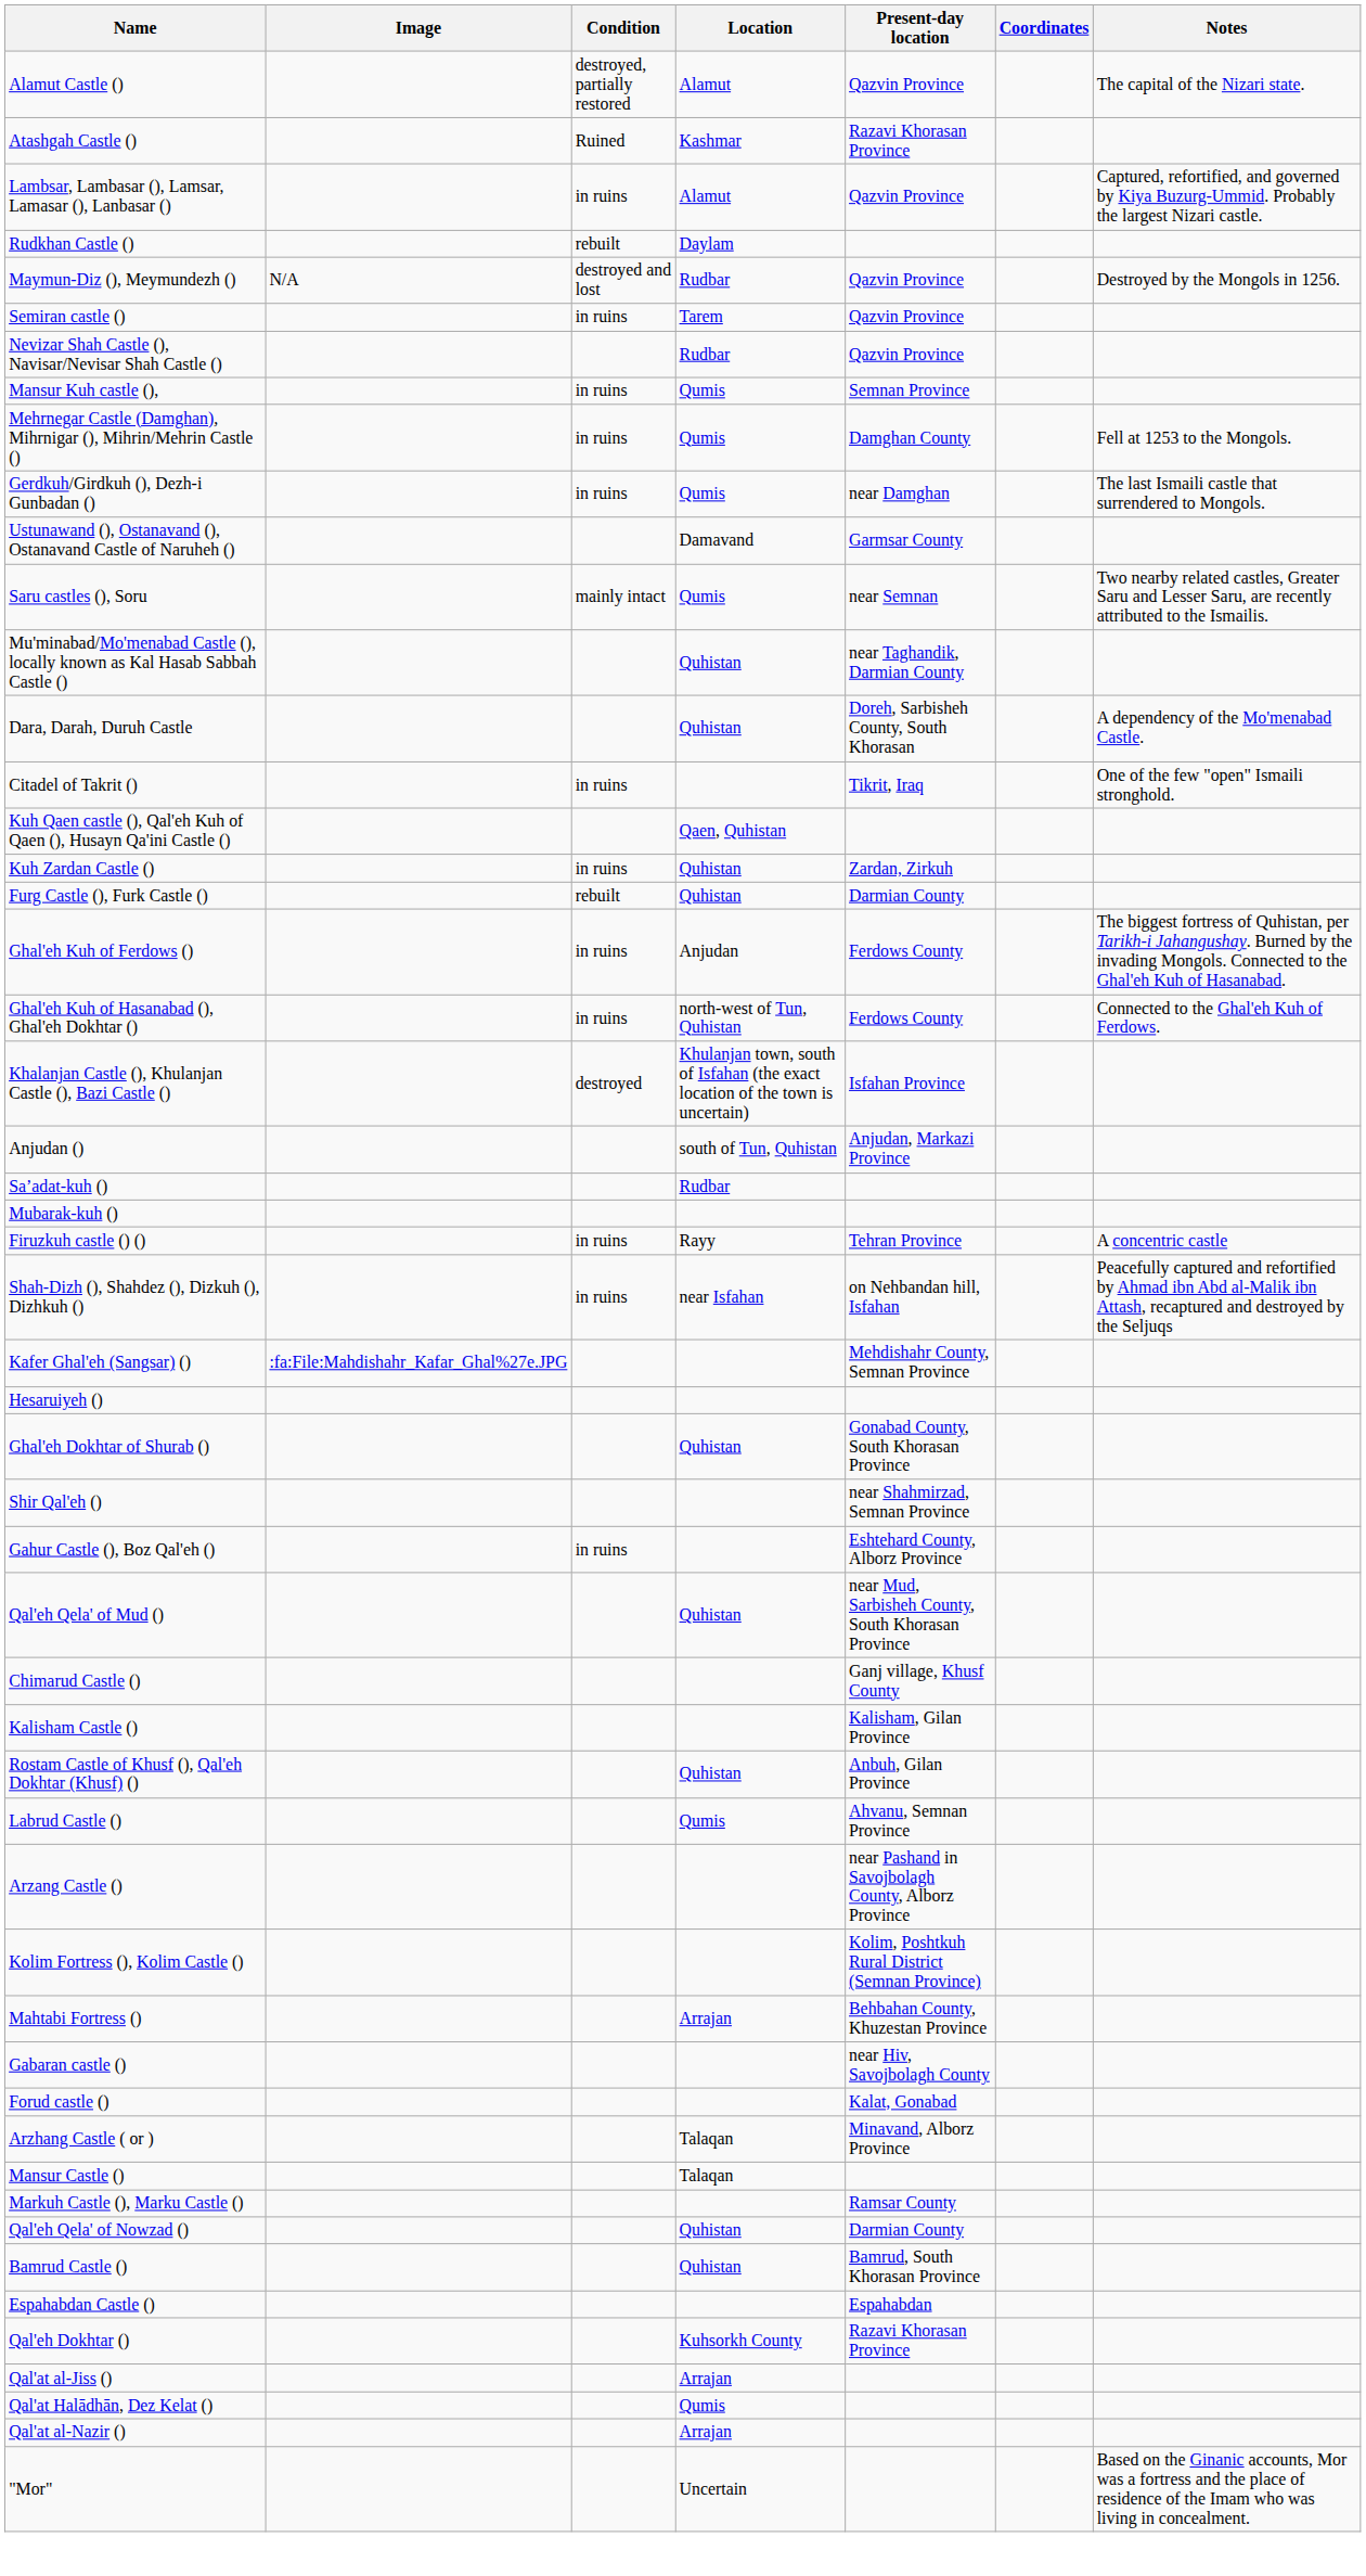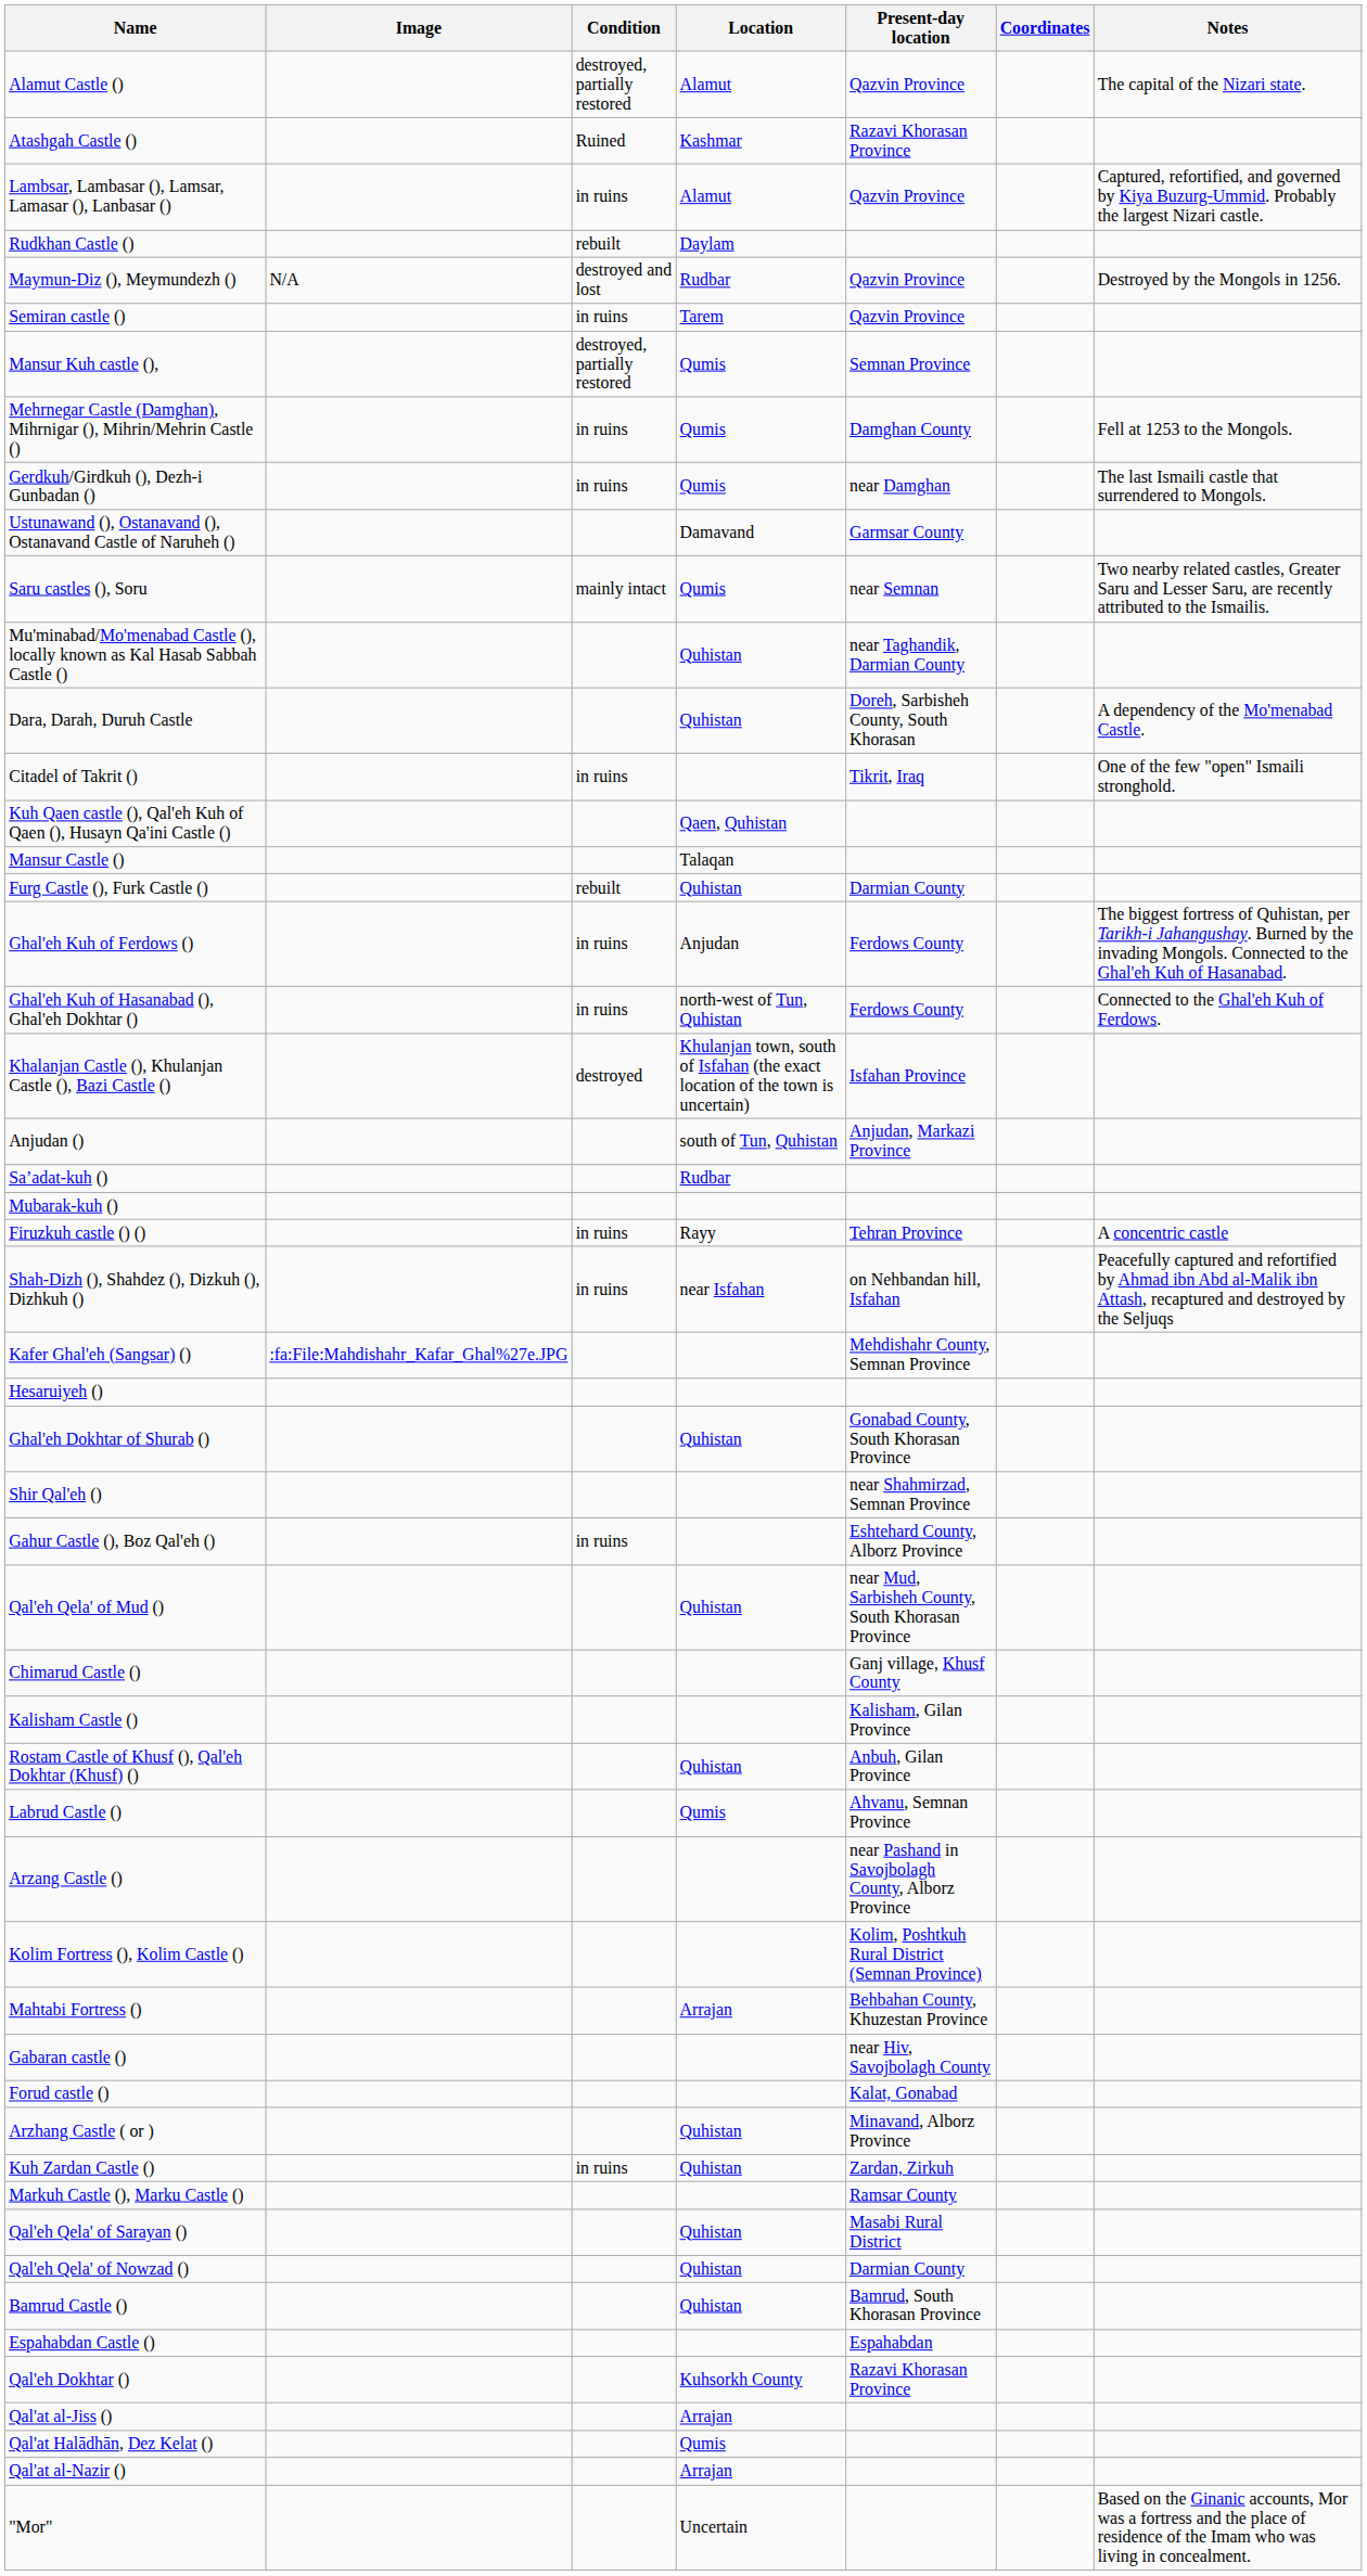 <table class="wikitable sortable" width="100%">
 <tr>
 <th>Name</th>
 <th class="unsortable">Image</th>
 <th>Condition</th>
 <th>Location</th>
 <th>Present-day location</th>
 <th class="unsortable"><a href='#'>Coordinates</a></th>
 <th class="unsortable">Notes</th>
 </tr>
 <tr>
 <td><a href='#'>Alamut Castle</a> ()</td>
 <td></td>
 <td>destroyed, partially restored</td>
 <td><a href='#'>Alamut</a></td>
 <td><a href='#'>Qazvin Province</a></td>
 <td></td>
 <td>The capital of the <a href='#'>Nizari state</a>.</td>
 </tr>
 <tr>
 <td><a href='#'>Atashgah Castle</a> ()</td>
 <td></td>
 <td>Ruined</td>
 <td><a href='#'>Kashmar</a></td>
 <td><a href='#'>Razavi Khorasan Province</a></td>
 <td></td>
 <td></td>
 </tr>
 <tr>
 <td><a href='#'>Lambsar</a>, Lambasar (), Lamsar, Lamasar (), Lanbasar ()</td>
 <td></td>
 <td>in ruins</td>
 <td><a href='#'>Alamut</a></td>
 <td><a href='#'>Qazvin Province</a></td>
 <td></td>
 <td>Captured, refortified, and governed by <a href='#'>Kiya Buzurg-Ummid</a>. Probably the largest Nizari castle.</td>
 </tr>
 <tr>
 <td><a href='#'>Rudkhan Castle</a> ()</td>
 <td></td>
 <td>rebuilt</td>
 <td><a href='#'>Daylam</a></td>
 <td></td>
 <td></td>
 <td></td>
 </tr>
 <tr>
 <td><a href='#'>Maymun-Diz</a> (), Meymundezh ()</td>
 <td>N/A</td>
 <td>destroyed and lost</td>
 <td><a href='#'>Rudbar</a></td>
 <td><a href='#'>Qazvin Province</a></td>
 <td></td>
 <td>Destroyed by the Mongols in 1256.</td>
 </tr>
 <tr>
 <td><a href='#'>Semiran castle</a> ()</td>
 <td></td>
 <td>in ruins</td>
 <td><a href='#'>Tarem</a></td>
 <td><a href='#'>Qazvin Province</a></td>
 <td></td>
 <td></td>
 </tr>
 <tr>
-<td><a href='#'>Nevizar Shah Castle</a> (), Navisar/Nevisar Shah Castle ()</td>
-<td></td>
-<td></td>
-<td><a href='#'>Rudbar</a></td>
-<td><a href='#'>Qazvin Province</a></td>
-<td></td>
-<td></td>
-</tr>
-<tr>
 <td><a href='#'>Mansur Kuh castle</a> (),</td>
 <td></td>
-<td>in ruins</td>
+<td>destroyed, partially restored</td>
 <td><a href='#'>Qumis</a></td>
 <td><a href='#'>Semnan Province</a></td>
 <td></td>
 <td></td>
 </tr>
 <tr>
 <td><a href='#'>Mehrnegar Castle (Damghan)</a>, Mihrnigar (), Mihrin/Mehrin Castle ()</td>
 <td></td>
 <td>in ruins</td>
 <td><a href='#'>Qumis</a></td>
 <td><a href='#'>Damghan County</a></td>
 <td></td>
 <td> Fell at 1253 to the Mongols.</td>
 </tr>
 <tr>
 <td><a href='#'>Gerdkuh</a>/Girdkuh (), Dezh-i Gunbadan ()</td>
 <td></td>
 <td>in ruins</td>
 <td><a href='#'>Qumis</a></td>
 <td>near <a href='#'>Damghan</a></td>
 <td></td>
 <td> The last Ismaili castle that surrendered to Mongols.</td>
 </tr>
 <tr>
 <td><a href='#'>Ustunawand</a> (), <a href='#'>Ostanavand</a> (), Ostanavand Castle of Naruheh ()</td>
 <td></td>
 <td></td>
 <td>Damavand</td>
 <td><a href='#'>Garmsar County</a></td>
 <td></td>
 <td></td>
 </tr>
 <tr>
 <td><a href='#'>Saru castles</a> (), Soru</td>
 <td></td>
 <td>mainly intact</td>
 <td><a href='#'>Qumis</a></td>
 <td>near <a href='#'>Semnan</a></td>
 <td></td>
 <td>Two nearby related castles, Greater Saru and Lesser Saru, are recently attributed to the Ismailis.</td>
 </tr>
 <tr>
 <td>Mu'minabad/<a href='#'>Mo'menabad Castle</a> (), locally known as Kal Hasab Sabbah Castle ()</td>
 <td></td>
 <td></td>
 <td><a href='#'>Quhistan</a></td>
 <td>near <a href='#'>Taghandik</a>, <a href='#'>Darmian County</a></td>
 <td></td>
 <td></td>
 </tr>
 <tr>
 <td>Dara, Darah, Duruh Castle </td>
 <td></td>
 <td></td>
 <td><a href='#'>Quhistan</a></td>
 <td><a href='#'>Doreh</a>, Sarbisheh County, South Khorasan</td>
 <td></td>
 <td>A dependency of the <a href='#'>Mo'menabad Castle</a>.</td>
 </tr>
 <tr>
 <td>Citadel of Takrit ()</td>
 <td></td>
 <td>in ruins</td>
 <td></td>
 <td><a href='#'>Tikrit</a>, <a href='#'>Iraq</a></td>
 <td></td>
 <td>One of the few "open" Ismaili stronghold.</td>
 </tr>
 <tr>
 <td><a href='#'>Kuh Qaen castle</a> (), Qal'eh Kuh of Qaen (), Husayn Qa'ini Castle ()</td>
 <td></td>
 <td></td>
 <td><a href='#'>Qaen</a>, <a href='#'>Quhistan</a></td>
 <td></td>
 <td></td>
 <td></td>
 </tr>
 <tr>
-<td><a href='#'>Kuh Zardan Castle</a> ()</td>
+<td><a href='#'>Mansur Castle</a> ()</td>
 <td></td>
-<td>in ruins</td>
-<td><a href='#'>Quhistan</a></td>
-<td><a href='#'>Zardan, Zirkuh</a></td>
+<td></td>
+<td>Talaqan</td>
+<td></td>
 <td></td>
 <td></td>
 </tr>
 <tr>
 <td><a href='#'>Furg Castle</a> (), Furk Castle ()</td>
 <td></td>
 <td>rebuilt</td>
 <td><a href='#'>Quhistan</a></td>
 <td><a href='#'>Darmian County</a></td>
 <td></td>
 <td></td>
 </tr>
 <tr>
 <td><a href='#'>Ghal'eh Kuh of Ferdows</a> ()</td>
 <td></td>
 <td>in ruins</td>
 <td>Anjudan</td>
 <td><a href='#'>Ferdows County</a></td>
 <td></td>
 <td>The biggest fortress of Quhistan, per <em><a href='#'>Tarikh-i Jahangushay</a></em>. Burned by the invading Mongols. Connected to the <a href='#'>Ghal'eh Kuh of Hasanabad</a>.</td>
 </tr>
 <tr>
 <td><a href='#'>Ghal'eh Kuh of Hasanabad</a> (), Ghal'eh Dokhtar ()</td>
 <td></td>
 <td>in ruins</td>
 <td>north-west of <a href='#'>Tun</a>, <a href='#'>Quhistan</a></td>
 <td><a href='#'>Ferdows County</a></td>
 <td></td>
 <td>Connected to the <a href='#'>Ghal'eh Kuh of Ferdows</a>.</td>
 </tr>
 <tr>
 <td><a href='#'>Khalanjan Castle</a> (), Khulanjan Castle (), <a href='#'>Bazi Castle</a> ()</td>
 <td></td>
 <td>destroyed</td>
 <td><a href='#'>Khulanjan</a> town, south of <a href='#'>Isfahan</a> (the exact location of the town is uncertain)</td>
 <td><a href='#'>Isfahan Province</a></td>
 <td></td>
 <td></td>
 </tr>
 <tr>
 <td>Anjudan ()</td>
 <td></td>
 <td></td>
 <td>south of <a href='#'>Tun</a>, <a href='#'>Quhistan</a></td>
 <td><a href='#'>Anjudan</a>, <a href='#'>Markazi Province</a></td>
 <td></td>
 <td></td>
 </tr>
 <tr>
 <td><a href='#'>Sa’adat-kuh</a> ()</td>
 <td></td>
 <td></td>
 <td><a href='#'>Rudbar</a></td>
 <td></td>
 <td></td>
 <td></td>
 </tr>
 <tr>
 <td><a href='#'>Mubarak-kuh</a> ()</td>
 <td></td>
 <td></td>
 <td></td>
 <td></td>
 <td></td>
 <td></td>
 </tr>
 <tr>
 <td><a href='#'>Firuzkuh castle</a> () ()</td>
 <td></td>
 <td>in ruins</td>
 <td>Rayy</td>
 <td><a href='#'>Tehran Province</a></td>
 <td></td>
 <td>A <a href='#'>concentric castle</a></td>
 </tr>
 <tr>
 <td><a href='#'>Shah-Dizh</a> (), Shahdez (), Dizkuh (), Dizhkuh ()</td>
 <td></td>
 <td>in ruins</td>
 <td>near <a href='#'>Isfahan</a></td>
 <td>on Nehbandan hill, <a href='#'>Isfahan</a></td>
 <td></td>
 <td>Peacefully captured and refortified by <a href='#'>Ahmad ibn Abd al-Malik ibn Attash</a>, recaptured and destroyed by the Seljuqs</td>
 </tr>
 <tr>
 <td><a href='#'>Kafer Ghal'eh (Sangsar)</a> ()</td>
 <td><a href='#'>:fa:File:Mahdishahr_Kafar_Ghal%27e.JPG</a></td>
 <td></td>
 <td></td>
 <td><a href='#'>Mehdishahr County</a>, Semnan Province</td>
 <td></td>
 <td></td>
 </tr>
 <tr>
 <td><a href='#'>Hesaruiyeh</a> ()</td>
 <td></td>
 <td></td>
 <td></td>
 <td></td>
 <td></td>
 <td></td>
 </tr>
 <tr>
 <td><a href='#'>Ghal'eh Dokhtar of Shurab</a> ()</td>
 <td></td>
 <td></td>
 <td><a href='#'>Quhistan</a></td>
 <td><a href='#'>Gonabad County</a>, South Khorasan Province</td>
 <td></td>
 <td></td>
 </tr>
 <tr>
 <td><a href='#'>Shir Qal'eh</a> ()</td>
 <td></td>
 <td></td>
 <td></td>
 <td>near <a href='#'>Shahmirzad</a>, Semnan Province</td>
 <td></td>
 <td></td>
 </tr>
 <tr>
 <td><a href='#'>Gahur Castle</a> (), Boz Qal'eh ()</td>
 <td></td>
 <td>in ruins</td>
 <td></td>
 <td><a href='#'>Eshtehard County</a>, Alborz Province</td>
 <td></td>
 <td></td>
 </tr>
 <tr>
 <td><a href='#'>Qal'eh Qela' of Mud</a> ()</td>
 <td></td>
 <td></td>
 <td><a href='#'>Quhistan</a></td>
 <td>near <a href='#'>Mud</a>, <a href='#'>Sarbisheh County</a>, South Khorasan Province</td>
 <td></td>
 <td></td>
 </tr>
 <tr>
 <td><a href='#'>Chimarud Castle</a> ()</td>
 <td></td>
 <td></td>
 <td></td>
 <td>Ganj village, <a href='#'>Khusf County</a></td>
 <td></td>
 <td></td>
 </tr>
 <tr>
 <td><a href='#'>Kalisham Castle</a> ()</td>
 <td></td>
 <td></td>
 <td></td>
 <td><a href='#'>Kalisham</a>, Gilan Province</td>
 <td></td>
 <td></td>
 </tr>
 <tr>
 <td><a href='#'>Rostam Castle of Khusf</a> (), <a href='#'>Qal'eh Dokhtar (Khusf)</a> ()</td>
 <td></td>
 <td></td>
 <td><a href='#'>Quhistan</a></td>
 <td><a href='#'>Anbuh</a>, Gilan Province</td>
 <td></td>
 <td></td>
 </tr>
 <tr>
 <td><a href='#'>Labrud Castle</a> ()</td>
 <td></td>
 <td></td>
 <td><a href='#'>Qumis</a></td>
 <td><a href='#'>Ahvanu</a>, Semnan Province</td>
 <td></td>
 <td></td>
 </tr>
 <tr>
 <td><a href='#'>Arzang Castle</a> ()</td>
 <td></td>
 <td></td>
 <td></td>
 <td>near <a href='#'>Pashand</a> in <a href='#'>Savojbolagh County</a>, Alborz Province</td>
 <td></td>
 <td></td>
 </tr>
 <tr>
 <td><a href='#'>Kolim Fortress</a> (), <a href='#'>Kolim Castle</a> ()</td>
 <td></td>
 <td></td>
 <td></td>
 <td><a href='#'>Kolim</a>, <a href='#'>Poshtkuh Rural District (Semnan Province)</a></td>
 <td></td>
 <td></td>
 </tr>
 <tr>
 <td><a href='#'>Mahtabi Fortress</a> ()</td>
 <td></td>
 <td></td>
 <td><a href='#'>Arrajan</a></td>
 <td><a href='#'>Behbahan County</a>, Khuzestan Province</td>
 <td></td>
 <td></td>
 </tr>
 <tr>
 <td><a href='#'>Gabaran castle</a> ()</td>
 <td></td>
 <td></td>
 <td></td>
 <td>near <a href='#'>Hiv</a>, <a href='#'>Savojbolagh County</a></td>
 <td></td>
 <td></td>
 </tr>
 <tr>
 <td><a href='#'>Forud castle</a> ()</td>
 <td></td>
 <td></td>
 <td></td>
 <td><a href='#'>Kalat, Gonabad</a></td>
 <td></td>
 <td></td>
 </tr>
 <tr>
 <td><a href='#'>Arzhang Castle</a> ( or )</td>
 <td></td>
 <td></td>
-<td>Talaqan</td>
+<td><a href='#'>Quhistan</a></td>
 <td><a href='#'>Minavand</a>, Alborz Province</td>
 <td></td>
 <td></td>
 </tr>
 <tr>
-<td><a href='#'>Mansur Castle</a> ()</td>
+<td><a href='#'>Kuh Zardan Castle</a> ()</td>
 <td></td>
-<td></td>
-<td>Talaqan</td>
-<td></td>
+<td>in ruins</td>
+<td><a href='#'>Quhistan</a></td>
+<td><a href='#'>Zardan, Zirkuh</a></td>
 <td></td>
 <td></td>
 </tr>
 <tr>
 <td><a href='#'>Markuh Castle</a> (), <a href='#'>Marku Castle</a> ()</td>
 <td></td>
 <td></td>
 <td></td>
 <td><a href='#'>Ramsar County</a></td>
+<td></td>
+<td></td>
+</tr>
+<tr>
+<td><a href='#'>Qal'eh Qela' of Sarayan</a> ()</td>
+<td></td>
+<td></td>
+<td><a href='#'>Quhistan</a></td>
+<td><a href='#'>Masabi Rural District</a></td>
 <td></td>
 <td></td>
 </tr>
 <tr>
 <td><a href='#'>Qal'eh Qela' of Nowzad</a> ()</td>
 <td></td>
 <td></td>
 <td><a href='#'>Quhistan</a></td>
 <td><a href='#'>Darmian County</a></td>
 <td></td>
 <td></td>
 </tr>
 <tr>
 <td><a href='#'>Bamrud Castle</a> ()</td>
 <td></td>
 <td></td>
 <td><a href='#'>Quhistan</a></td>
 <td><a href='#'>Bamrud</a>, South Khorasan Province</td>
 <td></td>
 <td></td>
 </tr>
 <tr>
 <td><a href='#'>Espahabdan Castle</a> ()</td>
 <td></td>
 <td></td>
 <td></td>
 <td><a href='#'>Espahabdan</a></td>
 <td></td>
 <td></td>
 </tr>
 <tr>
 <td><a href='#'>Qal'eh Dokhtar</a> ()</td>
 <td></td>
 <td></td>
 <td><a href='#'>Kuhsorkh County</a></td>
 <td><a href='#'>Razavi Khorasan Province</a></td>
 <td></td>
 <td></td>
 </tr>
 <tr>
 <td><a href='#'>Qal'at al-Jiss</a> ()</td>
 <td></td>
 <td></td>
 <td><a href='#'>Arrajan</a></td>
 <td></td>
 <td></td>
 <td></td>
 </tr>
 <tr>
 <td><a href='#'>Qal'at Halādhān</a>, <a href='#'>Dez Kelat</a> ()</td>
 <td></td>
 <td></td>
 <td><a href='#'>Qumis</a></td>
 <td></td>
 <td></td>
 <td></td>
 </tr>
 <tr>
 <td><a href='#'>Qal'at al-Nazir</a> ()</td>
 <td></td>
 <td></td>
 <td><a href='#'>Arrajan</a></td>
 <td></td>
 <td></td>
 <td></td>
 </tr>
 <tr>
 <td>"Mor"</td>
 <td></td>
 <td></td>
 <td>Uncertain</td>
 <td></td>
 <td></td>
 <td>Based on the <a href='#'>Ginanic</a> accounts, Mor was a fortress and the place of residence of the Imam who was living in concealment.</td>
 </tr>
 </table>
